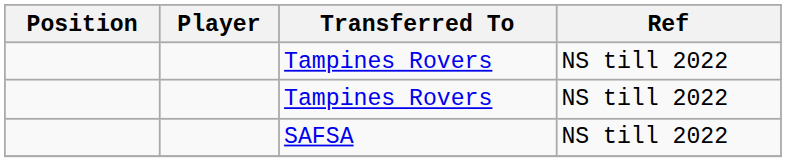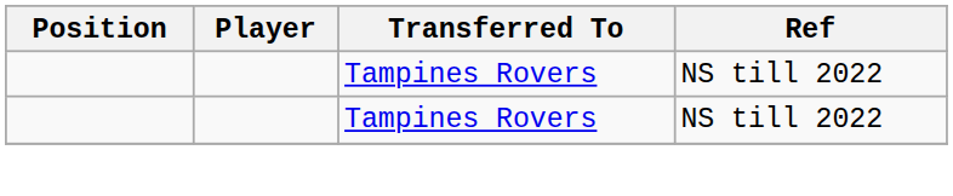 <table class="wikitable sortable" style="width:70%; text-align:center; font-size:100%; text-align:left;">
 <tr>
 <th><strong>Position</strong></th>
 <th><strong>Player</strong></th>
 <th><strong>Transferred To</strong></th>
 <th><strong>Ref</strong></th>
 </tr>
 <tr>
 <td></td>
 <td></td>
 <td> <a href='#'>Tampines Rovers</a></td>
 <td>NS till 2022 </td>
 </tr>
 <tr>
 <td></td>
 <td></td>
 <td> <a href='#'>Tampines Rovers</a></td>
 <td>NS till 2022 </td>
 </tr>
 <tr>
-<td></td>
-<td></td>
-<td> <a href='#'>SAFSA</a></td>
-<td>NS till 2022</td>
-</tr>
-<tr>
 </tr>
 </table>
